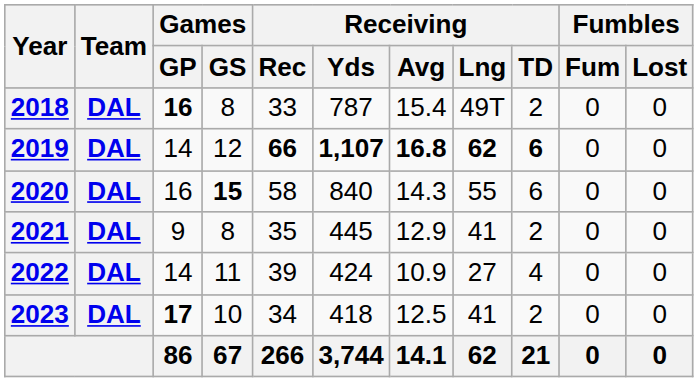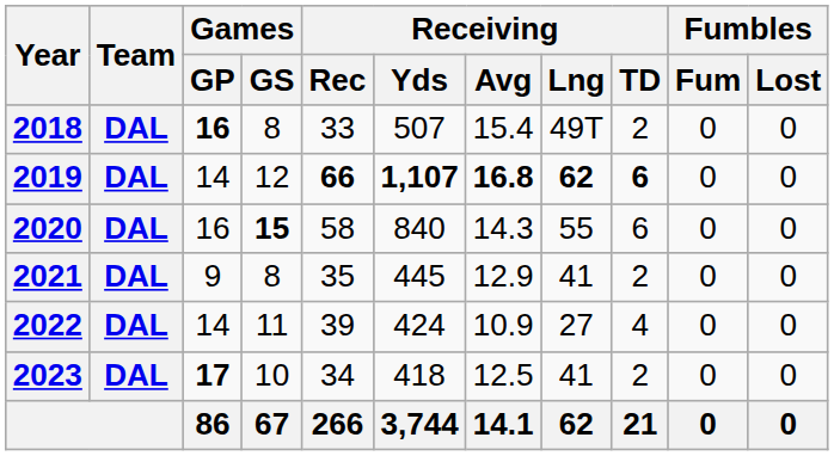 <table class= "wikitable" style="text-align:center;">
 <tr>
 <th rowspan="2">Year</th>
 <th rowspan="2">Team</th>
 <th colspan="2">Games</th>
 <th colspan="5">Receiving</th>
 <th colspan="2">Fumbles</th>
 </tr>
 <tr>
 <th>GP</th>
 <th>GS</th>
 <th>Rec</th>
 <th>Yds</th>
 <th>Avg</th>
 <th>Lng</th>
 <th>TD</th>
 <th>Fum</th>
 <th>Lost</th>
 </tr>
 <tr>
 <th><a href='#'>2018</a></th>
 <th><a href='#'>DAL</a></th>
 <td><strong>16</strong></td>
 <td>8</td>
 <td>33</td>
-<td>787</td>
+<td>507</td>
 <td>15.4</td>
 <td>49T</td>
 <td>2</td>
 <td>0</td>
 <td>0</td>
 </tr>
 <tr>
 <th><a href='#'>2019</a></th>
 <th><a href='#'>DAL</a></th>
 <td>14</td>
 <td>12</td>
 <td><strong>66</strong></td>
 <td><strong>1,107</strong></td>
 <td><strong>16.8</strong></td>
 <td><strong>62</strong></td>
 <td><strong>6</strong></td>
 <td>0</td>
 <td>0</td>
 </tr>
 <tr>
 <th><a href='#'>2020</a></th>
 <th><a href='#'>DAL</a></th>
 <td>16</td>
 <td><strong>15</strong></td>
 <td>58</td>
 <td>840</td>
 <td>14.3</td>
 <td>55</td>
 <td>6</td>
 <td>0</td>
 <td>0</td>
 </tr>
 <tr>
 <th><a href='#'>2021</a></th>
 <th><a href='#'>DAL</a></th>
 <td>9</td>
 <td>8</td>
 <td>35</td>
 <td>445</td>
 <td>12.9</td>
 <td>41</td>
 <td>2</td>
 <td>0</td>
 <td>0</td>
 </tr>
 <tr>
 <th><a href='#'>2022</a></th>
 <th><a href='#'>DAL</a></th>
 <td>14</td>
 <td>11</td>
 <td>39</td>
 <td>424</td>
 <td>10.9</td>
 <td>27</td>
 <td>4</td>
 <td>0</td>
 <td>0</td>
 </tr>
 <tr>
 <th><a href='#'>2023</a></th>
 <th><a href='#'>DAL</a></th>
 <td><strong>17</strong></td>
 <td>10</td>
 <td>34</td>
 <td>418</td>
 <td>12.5</td>
 <td>41</td>
 <td>2</td>
 <td>0</td>
 <td>0</td>
 </tr>
 <tr>
 <th colspan="2"></th>
 <th>86</th>
 <th>67</th>
 <th>266</th>
 <th>3,744</th>
 <th>14.1</th>
 <th>62</th>
 <th>21</th>
 <th>0</th>
 <th>0</th>
 </tr>
 </table>
